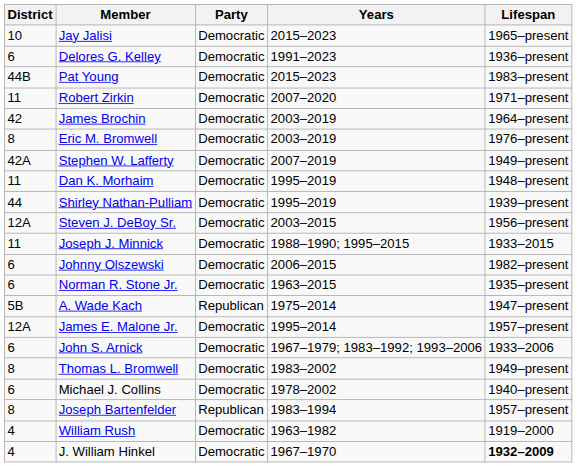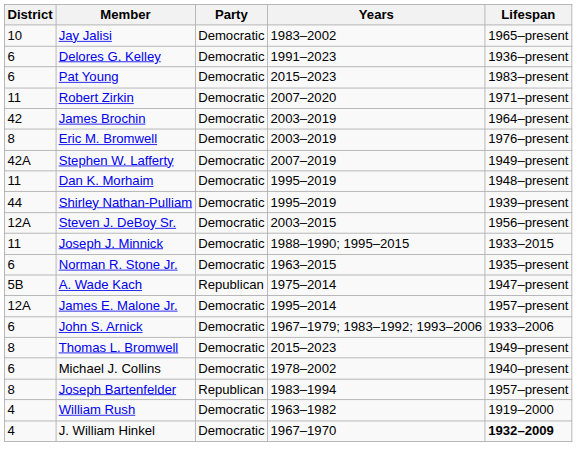 <table class="sortable wikitable">
 <tr>
 <th>District</th>
 <th>Member</th>
 <th>Party</th>
 <th>Years</th>
 <th>Lifespan</th>
 </tr>
 <tr>
 <td>10</td>
 <td><a href='#'>Jay Jalisi</a></td>
 <td>Democratic</td>
-<td>2015–2023</td>
+<td>1983–2002</td>
 <td>1965–present</td>
 </tr>
 <tr>
 <td>6</td>
 <td><a href='#'>Delores G. Kelley</a></td>
 <td>Democratic</td>
 <td>1991–2023</td>
 <td>1936–present</td>
 </tr>
 <tr>
-<td>44B</td>
+<td>6</td>
 <td><a href='#'>Pat Young</a></td>
 <td>Democratic</td>
 <td>2015–2023</td>
 <td>1983–present</td>
 </tr>
 <tr>
 <td>11</td>
 <td><a href='#'>Robert Zirkin</a></td>
 <td>Democratic</td>
 <td>2007–2020</td>
 <td>1971–present</td>
 </tr>
 <tr>
 <td>42</td>
 <td><a href='#'>James Brochin</a></td>
 <td>Democratic</td>
 <td>2003–2019</td>
 <td>1964–present</td>
 </tr>
 <tr>
 <td>8</td>
 <td><a href='#'>Eric M. Bromwell</a></td>
 <td>Democratic</td>
 <td>2003–2019</td>
 <td>1976–present</td>
 </tr>
 <tr>
 <td>42A</td>
 <td><a href='#'>Stephen W. Lafferty</a></td>
 <td>Democratic</td>
 <td>2007–2019</td>
 <td>1949–present</td>
 </tr>
 <tr>
 <td>11</td>
 <td><a href='#'>Dan K. Morhaim</a></td>
 <td>Democratic</td>
 <td>1995–2019</td>
 <td>1948–present</td>
 </tr>
 <tr>
 <td>44</td>
 <td><a href='#'>Shirley Nathan-Pulliam</a></td>
 <td>Democratic</td>
 <td>1995–2019</td>
 <td>1939–present</td>
 </tr>
 <tr>
 <td>12A</td>
 <td><a href='#'>Steven J. DeBoy Sr.</a></td>
 <td>Democratic</td>
 <td>2003–2015</td>
 <td>1956–present</td>
 </tr>
 <tr>
 <td>11</td>
 <td><a href='#'>Joseph J. Minnick</a></td>
 <td>Democratic</td>
 <td>1988–1990; 1995–2015</td>
 <td>1933–2015</td>
 </tr>
 <tr>
 <td>6</td>
-<td><a href='#'>Johnny Olszewski</a></td>
-<td>Democratic</td>
-<td>2006–2015</td>
-<td>1982–present</td>
-</tr>
-<tr>
-<td>6</td>
 <td><a href='#'>Norman R. Stone Jr.</a></td>
 <td>Democratic</td>
 <td>1963–2015</td>
 <td>1935–present</td>
 </tr>
 <tr>
 <td>5B</td>
 <td><a href='#'>A. Wade Kach</a></td>
 <td>Republican</td>
 <td>1975–2014</td>
 <td>1947–present</td>
 </tr>
 <tr>
 <td>12A</td>
 <td><a href='#'>James E. Malone Jr.</a></td>
 <td>Democratic</td>
 <td>1995–2014</td>
 <td>1957–present</td>
 </tr>
 <tr>
 <td>6</td>
 <td><a href='#'>John S. Arnick</a></td>
 <td>Democratic</td>
 <td>1967–1979; 1983–1992; 1993–2006</td>
 <td>1933–2006</td>
 </tr>
 <tr>
 <td>8</td>
 <td><a href='#'>Thomas L. Bromwell</a></td>
 <td>Democratic</td>
-<td>1983–2002</td>
+<td>2015–2023</td>
 <td>1949–present</td>
 </tr>
 <tr>
 <td>6</td>
 <td>Michael J. Collins</td>
 <td>Democratic</td>
 <td>1978–2002</td>
 <td>1940–present</td>
 </tr>
 <tr>
 <td>8</td>
 <td><a href='#'>Joseph Bartenfelder</a></td>
 <td>Republican</td>
 <td>1983–1994</td>
 <td>1957–present</td>
 </tr>
 <tr>
 <td>4</td>
 <td><a href='#'>William Rush</a></td>
 <td>Democratic</td>
 <td>1963–1982</td>
 <td>1919–2000</td>
 </tr>
 <tr>
 <td>4</td>
 <td>J. William Hinkel</td>
 <td>Democratic</td>
 <td>1967–1970</td>
 <td><strong>1932–2009</strong></td>
 </tr>
 </table>
